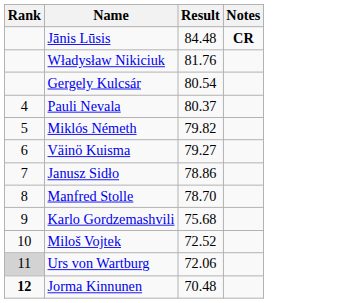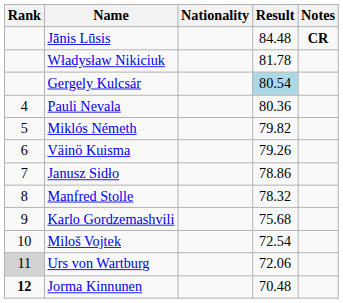 <table class="wikitable sortable" style="text-align:center">
 <tr>
 <th>Rank</th>
 <th>Name</th>
+<th>Nationality</th>
 <th>Result</th>
 <th>Notes</th>
 </tr>
 <tr>
 <td></td>
 <td align=left><a href='#'>Jānis Lūsis</a></td>
+<td align=left></td>
 <td>84.48</td>
 <td><strong>CR</strong></td>
 </tr>
 <tr>
 <td></td>
 <td align=left><a href='#'>Władysław Nikiciuk</a></td>
-<td>81.76</td>
+<td align=left></td>
+<td>81.78</td>
 <td></td>
 </tr>
 <tr>
 <td></td>
 <td align=left><a href='#'>Gergely Kulcsár</a></td>
-<td>80.54</td>
+<td align=left></td>
+<td style="background: lightblue;">80.54</td>
 <td></td>
 </tr>
 <tr>
 <td>4</td>
 <td align=left><a href='#'>Pauli Nevala</a></td>
-<td>80.37</td>
+<td align=left></td>
+<td>80.36</td>
 <td></td>
 </tr>
 <tr>
 <td>5</td>
 <td align=left><a href='#'>Miklós Németh</a></td>
+<td align=left></td>
 <td>79.82</td>
 <td></td>
 </tr>
 <tr>
 <td>6</td>
 <td align=left><a href='#'>Väinö Kuisma</a></td>
-<td>79.27</td>
+<td align=left></td>
+<td>79.26</td>
 <td></td>
 </tr>
 <tr>
 <td>7</td>
 <td align=left><a href='#'>Janusz Sidło</a></td>
+<td align=left></td>
 <td>78.86</td>
 <td></td>
 </tr>
 <tr>
 <td>8</td>
 <td align=left><a href='#'>Manfred Stolle</a></td>
-<td>78.70</td>
+<td align=left></td>
+<td>78.32</td>
 <td></td>
 </tr>
 <tr>
 <td>9</td>
 <td align=left><a href='#'>Karlo Gordzemashvili</a></td>
+<td align=left></td>
 <td>75.68</td>
 <td></td>
 </tr>
 <tr>
 <td>10</td>
 <td align=left><a href='#'>Miloš Vojtek</a></td>
-<td>72.52</td>
+<td align=left></td>
+<td>72.54</td>
 <td></td>
 </tr>
 <tr>
 <td style="background: lightgrey;">11</td>
 <td align=left><a href='#'>Urs von Wartburg</a></td>
+<td align=left></td>
 <td>72.06</td>
 <td></td>
 </tr>
 <tr>
 <td><strong>12</strong></td>
 <td align=left><a href='#'>Jorma Kinnunen</a></td>
+<td align=left></td>
 <td>70.48</td>
 <td></td>
 </tr>
 </table>
